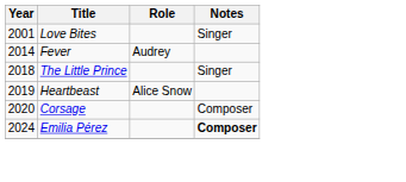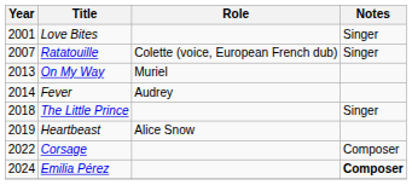 <table class="wikitable sortable">
 <tr>
 <th>Year</th>
 <th>Title</th>
 <th>Role</th>
 <th class="unsortable">Notes</th>
 </tr>
 <tr>
 <td>2001</td>
 <td><em>Love Bites</em></td>
 <td></td>
 <td>Singer</td>
+</tr>
+<tr>
+<td>2007</td>
+<td><em><a href='#'>Ratatouille</a></em></td>
+<td>Colette (voice, European French dub)</td>
+<td>Singer</td>
+</tr>
+<tr>
+<td>2013</td>
+<td><em><a href='#'>On My Way</a></em></td>
+<td>Muriel</td>
+<td></td>
 </tr>
 <tr>
 <td>2014</td>
 <td><em>Fever</em></td>
 <td>Audrey</td>
 <td></td>
 </tr>
 <tr>
 <td>2018</td>
 <td><em><a href='#'>The Little Prince</a></em></td>
 <td></td>
 <td>Singer</td>
 </tr>
 <tr>
 <td>2019</td>
 <td><em>Heartbeast</em></td>
 <td>Alice Snow</td>
 <td></td>
 </tr>
 <tr>
-<td>2020</td>
+<td>2022</td>
 <td><em><a href='#'>Corsage</a></em></td>
 <td></td>
 <td>Composer</td>
 </tr>
 <tr>
 <td>2024</td>
 <td><em><a href='#'>Emilia Pérez</a></em></td>
 <td></td>
 <td><strong>Composer</strong></td>
 </tr>
 <tr>
 </tr>
 </table>
